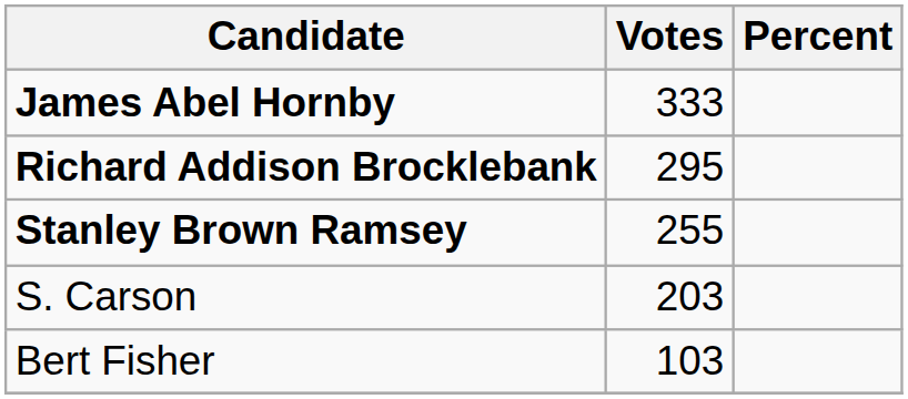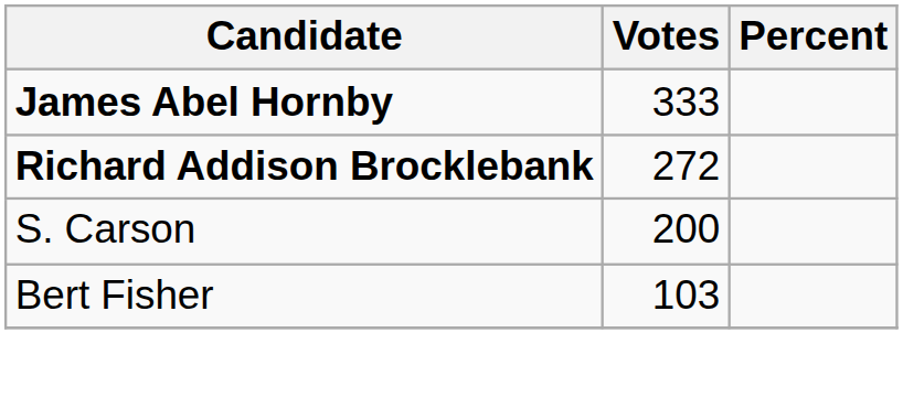 <table class="wikitable">
 <tr>
 <th>Candidate</th>
 <th>Votes</th>
 <th>Percent</th>
 </tr>
 <tr>
 <td style="font-weight:bold;">James Abel Hornby</td>
 <td style="text-align:right;">333</td>
 <td style="text-align:right;"></td>
 </tr>
 <tr>
 <td style="font-weight:bold;">Richard Addison Brocklebank</td>
-<td style="text-align:right;">295</td>
-<td style="text-align:right;"></td>
-</tr>
-<tr>
-<td style="font-weight:bold;">Stanley Brown Ramsey</td>
-<td style="text-align:right;">255</td>
+<td style="text-align:right;">272</td>
 <td style="text-align:right;"></td>
 </tr>
 <tr>
 <td>S. Carson</td>
-<td style="text-align:right;">203</td>
+<td style="text-align:right;">200</td>
 <td style="text-align:right;"></td>
 </tr>
 <tr>
 <td>Bert Fisher</td>
 <td style="text-align:right;">103</td>
 <td style="text-align:right;"></td>
 </tr>
 <tr>
 </tr>
 </table>
